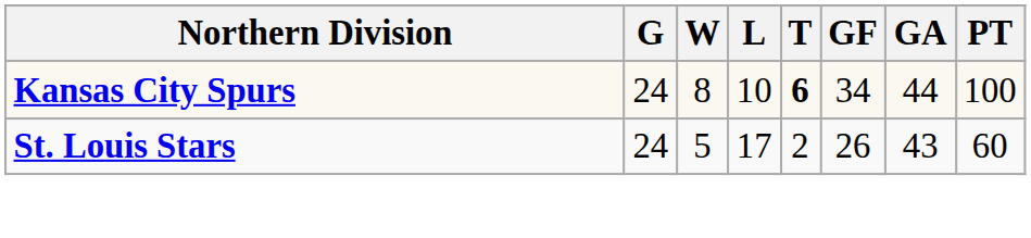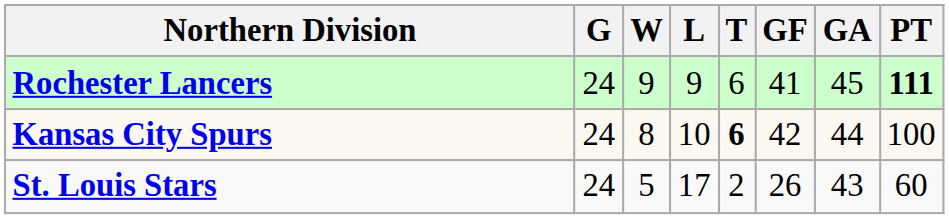 <table class="wikitable" style="text-align:center">
 <tr>
 <th style="width:17em">Northern Division</th>
 <th>G</th>
 <th>W</th>
 <th>L</th>
 <th>T</th>
 <th>GF</th>
 <th>GA</th>
 <th>PT</th>
 </tr>
+<tr align=center bgcolor=#ccffcc>
+<td align=left><strong><a href='#'>Rochester Lancers</a></strong></td>
+<td>24</td>
+<td>9</td>
+<td>9</td>
+<td>6</td>
+<td>41</td>
+<td>45</td>
+<td><strong>111</strong></td>
+</tr>
 <tr align=center bgcolor=#FAF8F0>
 <td align=left><strong><a href='#'>Kansas City Spurs</a></strong></td>
 <td>24</td>
 <td>8</td>
 <td>10</td>
 <td><strong>6</strong></td>
-<td>34</td>
+<td>42</td>
 <td>44</td>
 <td>100</td>
 </tr>
 <tr align=center>
 <td align=left><strong><a href='#'>St. Louis Stars</a></strong></td>
 <td>24</td>
 <td>5</td>
 <td>17</td>
 <td>2</td>
 <td>26</td>
 <td>43</td>
 <td>60</td>
 </tr>
 </table>
